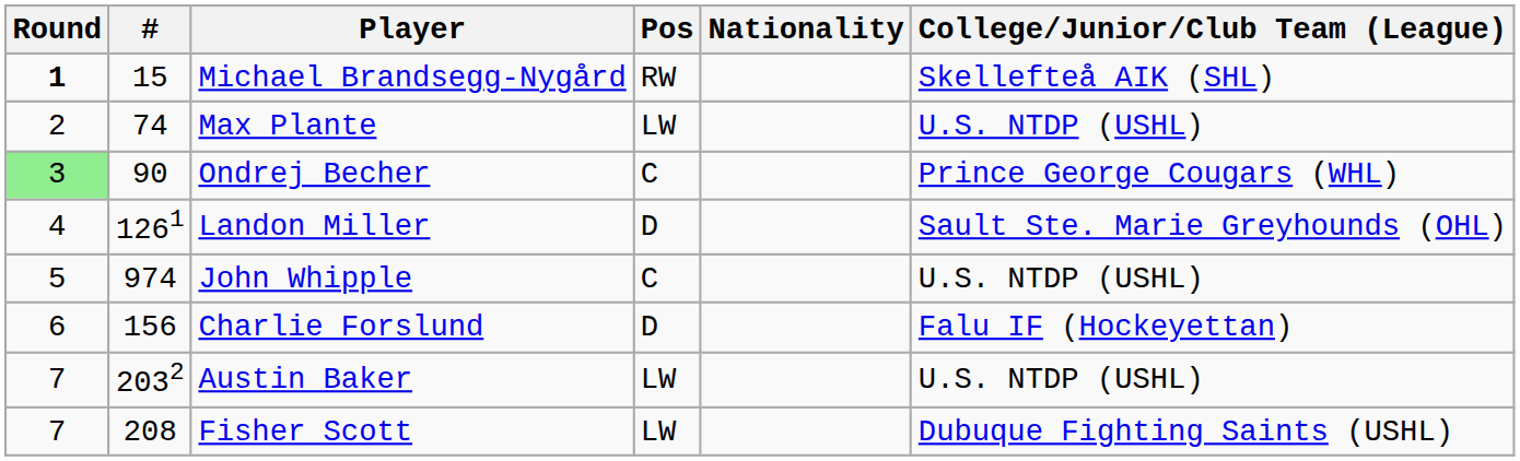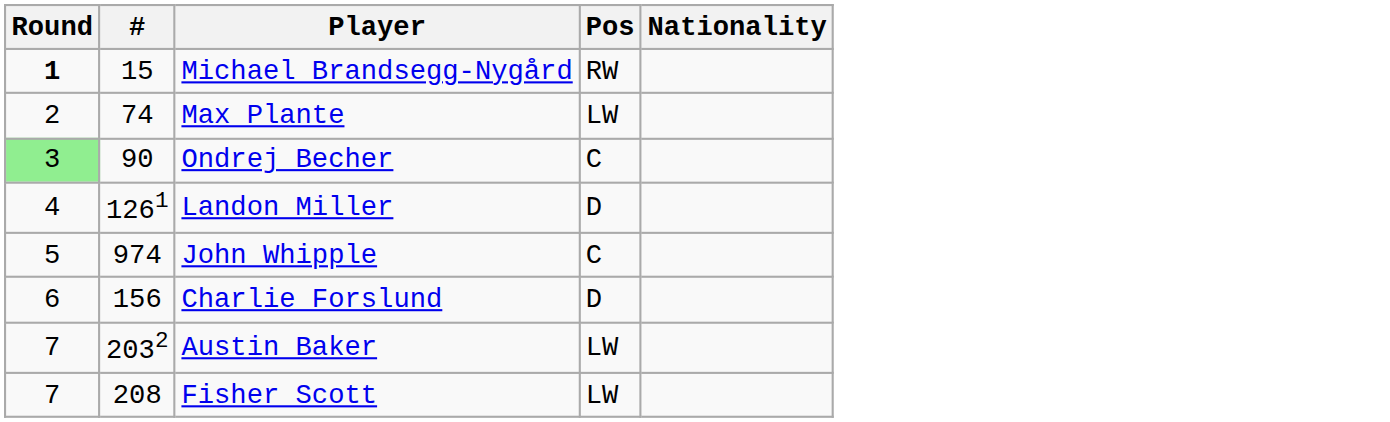 <table class="wikitable">
 <tr>
 <th>Round</th>
 <th>#</th>
 <th>Player</th>
 <th>Pos</th>
 <th>Nationality</th>
-<th>College/Junior/Club Team (League)</th>
 </tr>
 <tr>
 <td style="text-align:center;"><strong>1</strong></td>
 <td style="text-align:center;">15</td>
 <td><a href='#'>Michael Brandsegg-Nygård</a></td>
 <td>RW</td>
 <td></td>
-<td><a href='#'>Skellefteå AIK</a> (<a href='#'>SHL</a>)</td>
 </tr>
 <tr>
 <td style="text-align:center;">2</td>
 <td style="text-align:center;">74</td>
 <td><a href='#'>Max Plante</a></td>
 <td>LW</td>
 <td></td>
-<td><a href='#'>U.S. NTDP</a> (<a href='#'>USHL</a>)</td>
 </tr>
 <tr>
 <td style="background: lightgreen; text-align:center;">3</td>
 <td style="text-align:center;">90</td>
 <td><a href='#'>Ondrej Becher</a></td>
 <td>C</td>
 <td></td>
-<td><a href='#'>Prince George Cougars</a> (<a href='#'>WHL</a>)</td>
 </tr>
 <tr>
 <td style="text-align:center;">4</td>
 <td style="text-align:center;">126<sup>1</sup></td>
 <td><a href='#'>Landon Miller</a></td>
 <td>D</td>
 <td></td>
-<td><a href='#'>Sault Ste. Marie Greyhounds</a> (<a href='#'>OHL</a>)</td>
 </tr>
 <tr>
 <td style="text-align:center;">5</td>
 <td style="text-align:center;">974</td>
 <td><a href='#'>John Whipple</a></td>
 <td>C</td>
 <td></td>
-<td>U.S. NTDP (USHL)</td>
 </tr>
 <tr>
 <td style="text-align:center;">6</td>
 <td style="text-align:center;">156</td>
 <td><a href='#'>Charlie Forslund</a></td>
 <td>D</td>
 <td></td>
-<td><a href='#'>Falu IF</a> (<a href='#'>Hockeyettan</a>)</td>
 </tr>
 <tr>
 <td style="text-align:center;">7</td>
 <td style="text-align:center;">203<sup>2</sup></td>
 <td><a href='#'>Austin Baker</a></td>
 <td>LW</td>
 <td></td>
-<td>U.S. NTDP (USHL)</td>
 </tr>
 <tr>
 <td style="text-align:center;">7</td>
 <td style="text-align:center;">208</td>
 <td><a href='#'>Fisher Scott</a></td>
 <td>LW</td>
 <td></td>
-<td><a href='#'>Dubuque Fighting Saints</a> (USHL)</td>
 </tr>
 </table>
